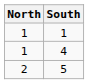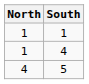 <table class="wikitable" style="text-align:center; float:left; margin-right:1.0em">
 <tr>
 <th style="width:50%;">North</th>
 <th style="width:50%;">South</th>
 </tr>
 <tr>
 <td>1</td>
 <td>1</td>
 </tr>
 <tr>
 <td>1</td>
 <td>4</td>
 </tr>
 <tr>
-<td>2</td>
+<td>4</td>
 <td>5</td>
 </tr>
 </table>
